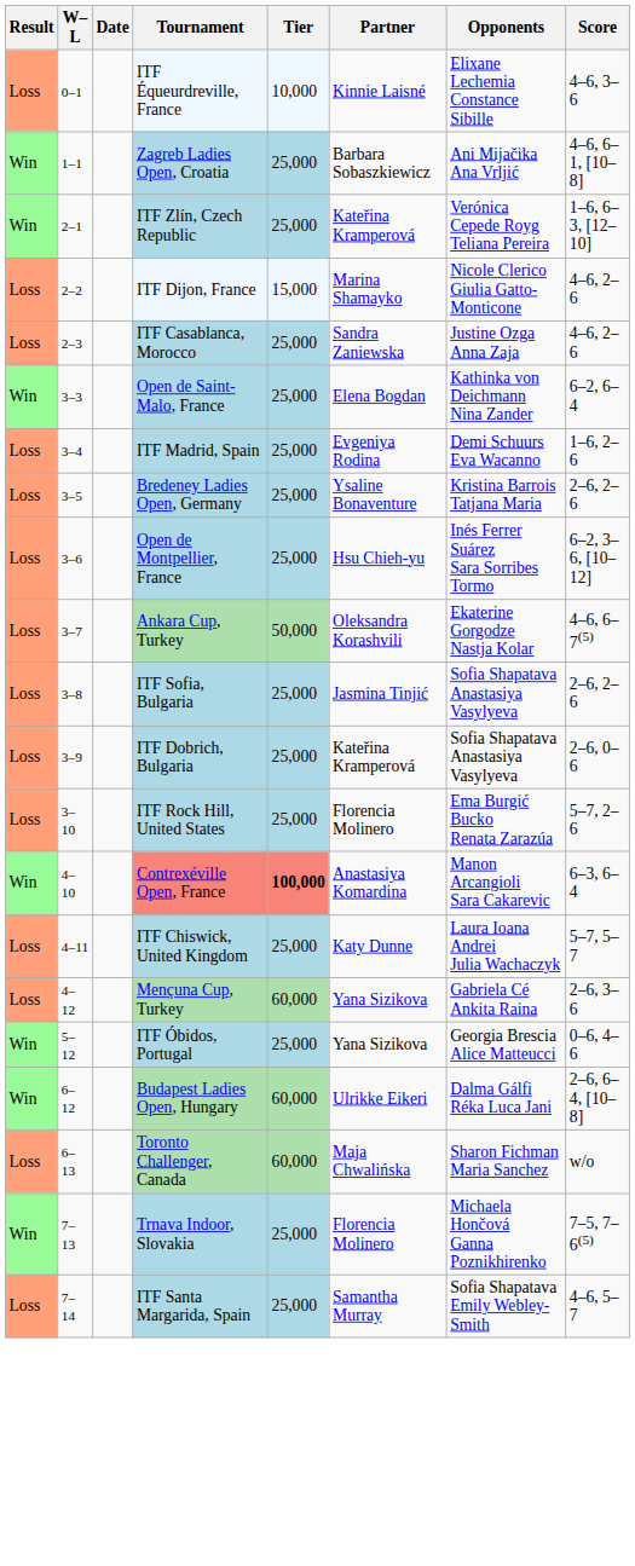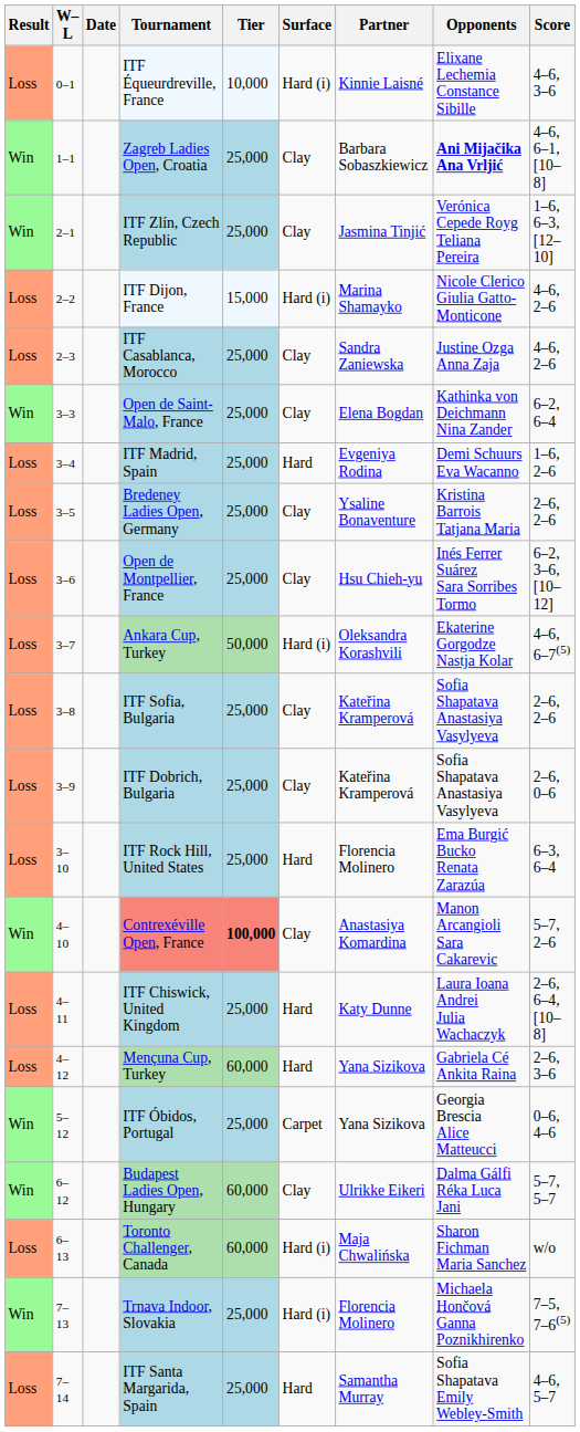 <table class="wikitable sortable">
 <tr>
 <th>Result</th>
 <th class="unsortable">W–L</th>
 <th>Date</th>
 <th>Tournament</th>
 <th>Tier</th>
+<th>Surface</th>
 <th>Partner</th>
 <th>Opponents</th>
 <th class="unsortable">Score</th>
 </tr>
 <tr>
 <td bgcolor="FFA07A">Loss</td>
 <td><small>0–1</small></td>
 <td></td>
 <td bgcolor="#f0f8ff">ITF Équeurdreville, France</td>
 <td bgcolor="#f0f8ff">10,000</td>
+<td>Hard (i)</td>
 <td> <a href='#'>Kinnie Laisné</a></td>
 <td> <a href='#'>Elixane Lechemia</a> <br>  <a href='#'>Constance Sibille</a></td>
 <td>4–6, 3–6</td>
 </tr>
 <tr>
 <td bgcolor="98FB98">Win</td>
 <td><small>1–1</small></td>
 <td></td>
 <td bgcolor="lightblue"><a href='#'>Zagreb Ladies Open</a>, Croatia</td>
 <td bgcolor="lightblue">25,000</td>
+<td>Clay</td>
 <td> Barbara Sobaszkiewicz</td>
-<td> <a href='#'>Ani Mijačika</a> <br>  <a href='#'>Ana Vrljić</a></td>
+<td><strong> <a href='#'>Ani Mijačika</a> <br>  <a href='#'>Ana Vrljić</a></strong></td>
 <td>4–6, 6–1, [10–8]</td>
 </tr>
 <tr>
 <td bgcolor="98FB98">Win</td>
 <td><small>2–1</small></td>
 <td></td>
 <td bgcolor="lightblue">ITF Zlín, Czech Republic</td>
 <td bgcolor="lightblue">25,000</td>
-<td> <a href='#'>Kateřina Kramperová</a></td>
+<td>Clay</td>
+<td> <a href='#'>Jasmina Tinjić</a></td>
 <td> <a href='#'>Verónica Cepede Royg</a> <br>  <a href='#'>Teliana Pereira</a></td>
 <td>1–6, 6–3, [12–10]</td>
 </tr>
 <tr>
 <td bgcolor="FFA07A">Loss</td>
 <td><small>2–2</small></td>
 <td></td>
 <td style="background:#f0f8ff;">ITF Dijon, France</td>
 <td style="background:#f0f8ff;">15,000</td>
+<td>Hard (i)</td>
 <td> <a href='#'>Marina Shamayko</a></td>
 <td> <a href='#'>Nicole Clerico</a> <br>  <a href='#'>Giulia Gatto-Monticone</a></td>
 <td>4–6, 2–6</td>
 </tr>
 <tr>
 <td bgcolor="FFA07A">Loss</td>
 <td><small>2–3</small></td>
 <td></td>
 <td bgcolor="lightblue">ITF Casablanca, Morocco</td>
 <td bgcolor="lightblue">25,000</td>
+<td>Clay</td>
 <td> <a href='#'>Sandra Zaniewska</a></td>
 <td> <a href='#'>Justine Ozga</a> <br>  <a href='#'>Anna Zaja</a></td>
 <td>4–6, 2–6</td>
 </tr>
 <tr>
 <td bgcolor="98FB98">Win</td>
 <td><small>3–3</small></td>
 <td></td>
 <td bgcolor="lightblue"><a href='#'>Open de Saint-Malo</a>, France</td>
 <td bgcolor="lightblue">25,000</td>
+<td>Clay</td>
 <td> <a href='#'>Elena Bogdan</a></td>
 <td> <a href='#'>Kathinka von Deichmann</a> <br>  <a href='#'>Nina Zander</a></td>
 <td>6–2, 6–4</td>
 </tr>
 <tr>
 <td bgcolor="FFA07A">Loss</td>
 <td><small>3–4</small></td>
 <td></td>
 <td bgcolor="lightblue">ITF Madrid, Spain</td>
 <td bgcolor="lightblue">25,000</td>
+<td>Hard</td>
 <td> <a href='#'>Evgeniya Rodina</a></td>
 <td> <a href='#'>Demi Schuurs</a> <br>  <a href='#'>Eva Wacanno</a></td>
 <td>1–6, 2–6</td>
 </tr>
 <tr>
 <td bgcolor="FFA07A">Loss</td>
 <td><small>3–5</small></td>
 <td></td>
 <td bgcolor="lightblue"><a href='#'>Bredeney Ladies Open</a>, Germany</td>
 <td bgcolor="lightblue">25,000</td>
+<td>Clay</td>
 <td> <a href='#'>Ysaline Bonaventure</a></td>
 <td> <a href='#'>Kristina Barrois</a> <br>  <a href='#'>Tatjana Maria</a></td>
 <td>2–6, 2–6</td>
 </tr>
 <tr>
 <td bgcolor="FFA07A">Loss</td>
 <td><small>3–6</small></td>
 <td></td>
 <td bgcolor="lightblue"><a href='#'>Open de Montpellier</a>, France</td>
 <td bgcolor="lightblue">25,000</td>
+<td>Clay</td>
 <td> <a href='#'>Hsu Chieh-yu</a></td>
 <td> <a href='#'>Inés Ferrer Suárez</a> <br>  <a href='#'>Sara Sorribes Tormo</a></td>
 <td>6–2, 3–6, [10–12]</td>
 </tr>
 <tr>
 <td bgcolor="FFA07A">Loss</td>
 <td><small>3–7</small></td>
 <td></td>
 <td bgcolor="#addfad"><a href='#'>Ankara Cup</a>, Turkey</td>
 <td bgcolor="#addfad">50,000</td>
+<td>Hard (i)</td>
 <td> <a href='#'>Oleksandra Korashvili</a></td>
 <td> <a href='#'>Ekaterine Gorgodze</a> <br>  <a href='#'>Nastja Kolar</a></td>
 <td>4–6, 6–7<sup>(5)</sup></td>
 </tr>
 <tr>
 <td bgcolor="FFA07A">Loss</td>
 <td><small>3–8</small></td>
 <td></td>
 <td bgcolor="lightblue">ITF Sofia, Bulgaria</td>
 <td bgcolor="lightblue">25,000</td>
-<td> <a href='#'>Jasmina Tinjić</a></td>
+<td>Clay</td>
+<td> <a href='#'>Kateřina Kramperová</a></td>
 <td> <a href='#'>Sofia Shapatava</a> <br>  <a href='#'>Anastasiya Vasylyeva</a></td>
 <td>2–6, 2–6</td>
 </tr>
 <tr>
 <td bgcolor="FFA07A">Loss</td>
 <td><small>3–9</small></td>
 <td></td>
 <td bgcolor="lightblue">ITF Dobrich, Bulgaria</td>
 <td bgcolor="lightblue">25,000</td>
+<td>Clay</td>
 <td> Kateřina Kramperová</td>
 <td> Sofia Shapatava <br>  Anastasiya Vasylyeva</td>
 <td>2–6, 0–6</td>
 </tr>
 <tr>
 <td bgcolor="FFA07A">Loss</td>
 <td><small>3–10</small></td>
 <td></td>
 <td style="background:lightblue;">ITF Rock Hill, United States</td>
 <td bgcolor="lightblue">25,000</td>
+<td>Hard</td>
 <td> Florencia Molinero</td>
 <td> <a href='#'>Ema Burgić Bucko</a> <br>  <a href='#'>Renata Zarazúa</a></td>
-<td>5–7, 2–6</td>
+<td>6–3, 6–4</td>
 </tr>
 <tr>
 <td bgcolor="98FB98">Win</td>
 <td><small>4–10</small></td>
 <td><a href='#'></a></td>
 <td style="background:#f88379;"><a href='#'>Contrexéville Open</a>, France</td>
 <td style="background:#f88379;"><strong>100,000</strong></td>
+<td>Clay</td>
 <td> <a href='#'>Anastasiya Komardina</a></td>
 <td> <a href='#'>Manon Arcangioli</a> <br>  <a href='#'>Sara Cakarevic</a></td>
-<td>6–3, 6–4</td>
+<td>5–7, 2–6</td>
 </tr>
 <tr>
 <td style="background:#ffa07a;">Loss</td>
 <td><small>4–11</small></td>
 <td></td>
 <td style="background:lightblue;">ITF Chiswick, United Kingdom</td>
 <td bgcolor="lightblue">25,000</td>
+<td>Hard</td>
 <td> <a href='#'>Katy Dunne</a></td>
 <td> <a href='#'>Laura Ioana Andrei</a> <br>  <a href='#'>Julia Wachaczyk</a></td>
-<td>5–7, 5–7</td>
+<td>2–6, 6–4, [10–8]</td>
 </tr>
 <tr>
 <td style="background:#ffa07a;">Loss</td>
 <td><small>4–12</small></td>
 <td><a href='#'></a></td>
 <td bgcolor="#addfad"><a href='#'>Mençuna Cup</a>, Turkey</td>
 <td style="background:#addfad;">60,000</td>
+<td>Hard</td>
 <td> <a href='#'>Yana Sizikova</a></td>
 <td> <a href='#'>Gabriela Cé</a> <br>  <a href='#'>Ankita Raina</a></td>
 <td>2–6, 3–6</td>
 </tr>
 <tr>
 <td bgcolor="98FB98">Win</td>
 <td><small>5–12</small></td>
 <td></td>
 <td style="background:lightblue;">ITF Óbidos, Portugal</td>
 <td bgcolor="lightblue">25,000</td>
+<td>Carpet</td>
 <td> Yana Sizikova</td>
 <td> Georgia Brescia <br>  <a href='#'>Alice Matteucci</a></td>
 <td>0–6, 4–6</td>
 </tr>
 <tr>
 <td bgcolor="98FB98">Win</td>
 <td><small>6–12</small></td>
 <td><a href='#'></a></td>
 <td style="background:#addfad;"><a href='#'>Budapest Ladies Open</a>, Hungary</td>
 <td style="background:#addfad;">60,000</td>
+<td>Clay</td>
 <td> <a href='#'>Ulrikke Eikeri</a></td>
 <td> <a href='#'>Dalma Gálfi</a> <br>  <a href='#'>Réka Luca Jani</a></td>
-<td>2–6, 6–4, [10–8]</td>
+<td>5–7, 5–7</td>
 </tr>
 <tr>
 <td style="background:#ffa07a;">Loss</td>
 <td><small>6–13</small></td>
 <td><a href='#'></a></td>
 <td style="background:#addfad;"><a href='#'>Toronto Challenger</a>, Canada</td>
 <td style="background:#addfad;">60,000</td>
+<td>Hard (i)</td>
 <td> <a href='#'>Maja Chwalińska</a></td>
 <td> <a href='#'>Sharon Fichman</a> <br>  <a href='#'>Maria Sanchez</a></td>
 <td>w/o</td>
 </tr>
 <tr>
 <td bgcolor="98FB98">Win</td>
 <td><small>7–13</small></td>
 <td></td>
 <td style="background:lightblue;"><a href='#'>Trnava Indoor</a>, Slovakia</td>
 <td bgcolor="lightblue">25,000</td>
+<td>Hard (i)</td>
 <td> <a href='#'>Florencia Molinero</a></td>
 <td> <a href='#'>Michaela Hončová</a> <br>  <a href='#'>Ganna Poznikhirenko</a></td>
 <td>7–5, 7–6<sup>(5)</sup></td>
 </tr>
 <tr>
 <td style="background:#ffa07a;">Loss</td>
 <td><small>7–14</small></td>
 <td></td>
 <td style="background:lightblue;">ITF Santa Margarida, Spain</td>
 <td bgcolor="lightblue">25,000</td>
+<td>Hard</td>
 <td> <a href='#'>Samantha Murray</a></td>
 <td> Sofia Shapatava <br>  <a href='#'>Emily Webley-Smith</a></td>
 <td>4–6, 5–7</td>
 </tr>
 </table>
